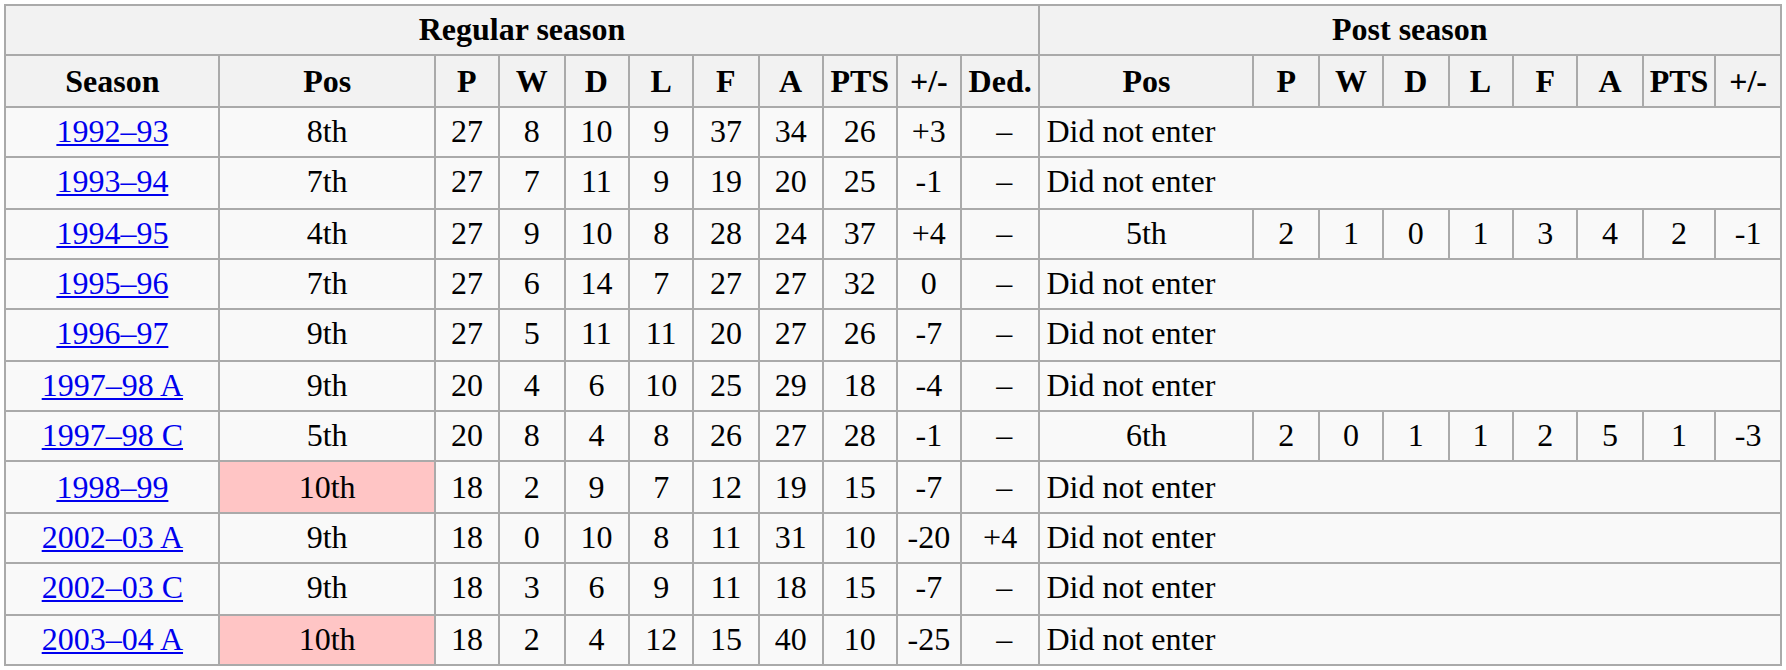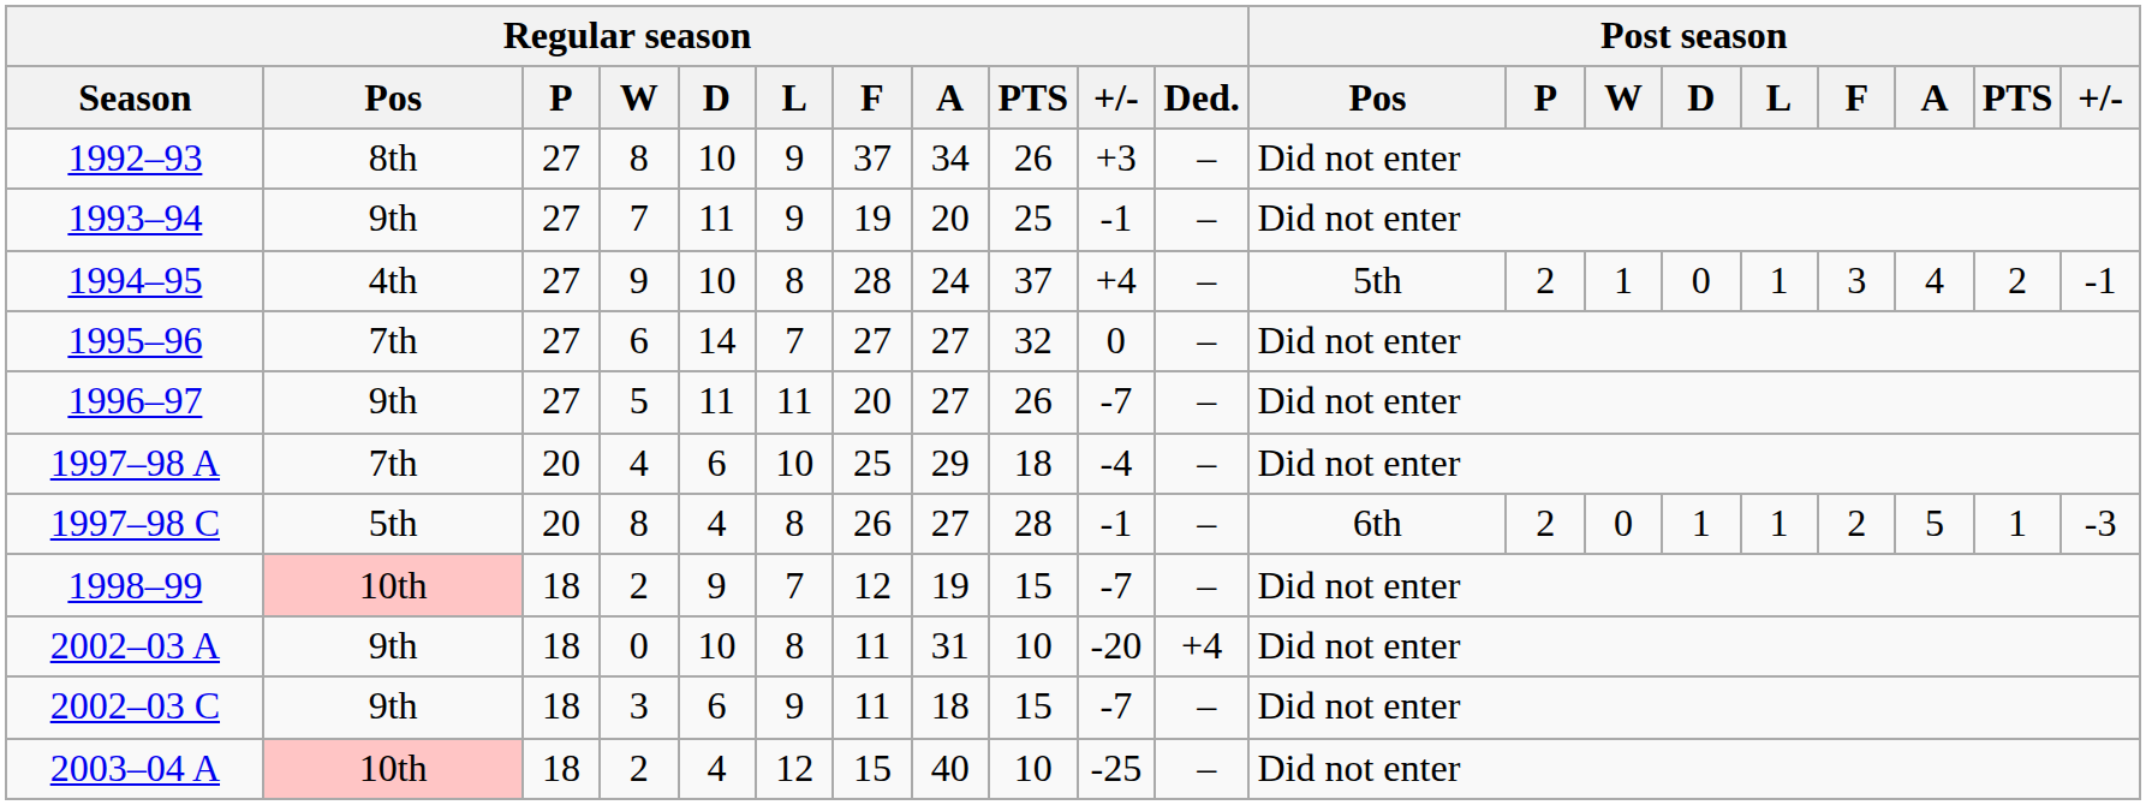 <table class="wikitable">
 <tr>
 <th colspan="11">Regular season</th>
 <th colspan="9">Post season</th>
 </tr>
 <tr>
 <th width="100">Season</th>
 <th width="100">Pos</th>
 <th width="25">P</th>
 <th width="25">W</th>
 <th width="25">D</th>
 <th width="25">L</th>
 <th width="25">F</th>
 <th width="25">A</th>
 <th width="25">PTS</th>
 <th width="25">+/-</th>
 <th width="25">Ded.</th>
 <th width="100">Pos</th>
 <th width="25">P</th>
 <th width="25">W</th>
 <th width="25">D</th>
 <th width="25">L</th>
 <th width="25">F</th>
 <th width="25">A</th>
 <th width="25">PTS</th>
 <th width="25">+/-</th>
 </tr>
 <tr>
 <td align="center"><a href='#'>1992–93</a></td>
 <td align="center">8th</td>
 <td align="center">27</td>
 <td align="center">8</td>
 <td align="center">10</td>
 <td align="center">9</td>
 <td align="center">37</td>
 <td align="center">34</td>
 <td align="center">26</td>
 <td align="center">+3</td>
 <td align="center"> –</td>
 <td colspan="9">Did not enter</td>
 </tr>
 <tr>
 <td align="center"><a href='#'>1993–94</a></td>
-<td align="center">7th</td>
+<td align="center">9th</td>
 <td align="center">27</td>
 <td align="center">7</td>
 <td align="center">11</td>
 <td align="center">9</td>
 <td align="center">19</td>
 <td align="center">20</td>
 <td align="center">25</td>
 <td align="center">-1</td>
 <td align="center"> –</td>
 <td colspan="9">Did not enter</td>
 </tr>
 <tr>
 <td align="center"><a href='#'>1994–95</a></td>
 <td align="center">4th</td>
 <td align="center">27</td>
 <td align="center">9</td>
 <td align="center">10</td>
 <td align="center">8</td>
 <td align="center">28</td>
 <td align="center">24</td>
 <td align="center">37</td>
 <td align="center">+4</td>
 <td align="center"> –</td>
 <td align="center">5th</td>
 <td align="center">2</td>
 <td align="center">1</td>
 <td align="center">0</td>
 <td align="center">1</td>
 <td align="center">3</td>
 <td align="center">4</td>
 <td align="center">2</td>
 <td align="center">-1</td>
 </tr>
 <tr>
 <td align="center"><a href='#'>1995–96</a></td>
 <td align="center">7th</td>
 <td align="center">27</td>
 <td align="center">6</td>
 <td align="center">14</td>
 <td align="center">7</td>
 <td align="center">27</td>
 <td align="center">27</td>
 <td align="center">32</td>
 <td align="center">0</td>
 <td align="center"> –</td>
 <td colspan="9">Did not enter</td>
 </tr>
 <tr>
 <td align="center"><a href='#'>1996–97</a></td>
 <td align="center">9th</td>
 <td align="center">27</td>
 <td align="center">5</td>
 <td align="center">11</td>
 <td align="center">11</td>
 <td align="center">20</td>
 <td align="center">27</td>
 <td align="center">26</td>
 <td align="center">-7</td>
 <td align="center"> –</td>
 <td colspan="9">Did not enter</td>
 </tr>
 <tr>
 <td align="center"><a href='#'>1997–98 A</a></td>
-<td align="center">9th</td>
+<td align="center">7th</td>
 <td align="center">20</td>
 <td align="center">4</td>
 <td align="center">6</td>
 <td align="center">10</td>
 <td align="center">25</td>
 <td align="center">29</td>
 <td align="center">18</td>
 <td align="center">-4</td>
 <td align="center"> –</td>
 <td colspan="9">Did not enter</td>
 </tr>
 <tr>
 <td align="center"><a href='#'>1997–98 C</a></td>
 <td align="center">5th</td>
 <td align="center">20</td>
 <td align="center">8</td>
 <td align="center">4</td>
 <td align="center">8</td>
 <td align="center">26</td>
 <td align="center">27</td>
 <td align="center">28</td>
 <td align="center">-1</td>
 <td align="center"> –</td>
 <td align="center">6th</td>
 <td align="center">2</td>
 <td align="center">0</td>
 <td align="center">1</td>
 <td align="center">1</td>
 <td align="center">2</td>
 <td align="center">5</td>
 <td align="center">1</td>
 <td align="center">-3</td>
 </tr>
 <tr>
 <td align="center"><a href='#'>1998–99</a></td>
 <td align="center" bgcolor="FFC5C5">10th</td>
 <td align="center">18</td>
 <td align="center">2</td>
 <td align="center">9</td>
 <td align="center">7</td>
 <td align="center">12</td>
 <td align="center">19</td>
 <td align="center">15</td>
 <td align="center">-7</td>
 <td align="center"> –</td>
 <td colspan="9">Did not enter</td>
 </tr>
 <tr>
 <td align="center"><a href='#'>2002–03 A</a></td>
 <td align="center">9th</td>
 <td align="center">18</td>
 <td align="center">0</td>
 <td align="center">10</td>
 <td align="center">8</td>
 <td align="center">11</td>
 <td align="center">31</td>
 <td align="center">10</td>
 <td align="center">-20</td>
 <td align="center">+4</td>
 <td colspan="9">Did not enter</td>
 </tr>
 <tr>
 <td align="center"><a href='#'>2002–03 C</a></td>
 <td align="center">9th</td>
 <td align="center">18</td>
 <td align="center">3</td>
 <td align="center">6</td>
 <td align="center">9</td>
 <td align="center">11</td>
 <td align="center">18</td>
 <td align="center">15</td>
 <td align="center">-7</td>
 <td align="center"> –</td>
 <td colspan="9">Did not enter</td>
 </tr>
 <tr>
 <td align="center"><a href='#'>2003–04 A</a></td>
 <td align="center" bgcolor="FFC5C5">10th</td>
 <td align="center">18</td>
 <td align="center">2</td>
 <td align="center">4</td>
 <td align="center">12</td>
 <td align="center">15</td>
 <td align="center">40</td>
 <td align="center">10</td>
 <td align="center">-25</td>
 <td align="center"> –</td>
 <td colspan="9">Did not enter</td>
 </tr>
 </table>
